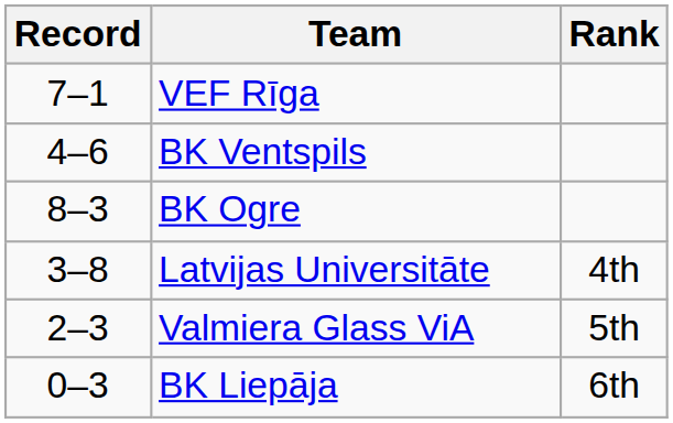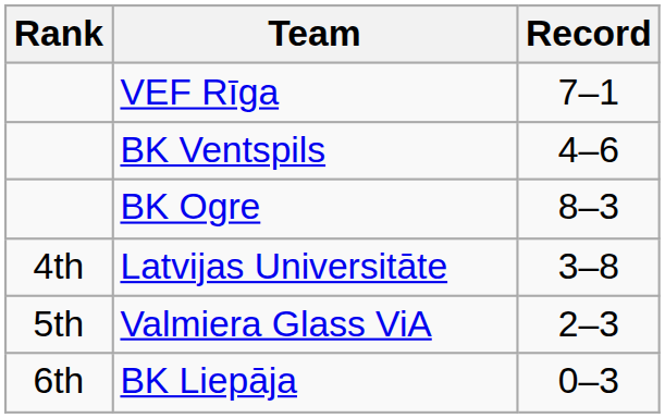 <table class=wikitable style="text-align:center;">
 <tr>
+<th>Rank</th>
+<th width=170>Team</th>
 <th>Record</th>
-<th width=170>Team</th>
-<th>Rank</th>
 </tr>
 <tr>
+<td></td>
+<td align=left><a href='#'>VEF Rīga</a></td>
 <td>7–1</td>
-<td align=left><a href='#'>VEF Rīga</a></td>
-<td></td>
 </tr>
 <tr>
+<td></td>
+<td align=left><a href='#'>BK Ventspils</a></td>
 <td>4–6</td>
-<td align=left><a href='#'>BK Ventspils</a></td>
-<td></td>
 </tr>
 <tr>
+<td></td>
+<td align=left><a href='#'>BK Ogre</a></td>
 <td>8–3</td>
-<td align=left><a href='#'>BK Ogre</a></td>
-<td></td>
 </tr>
 <tr>
+<td>4th</td>
+<td align=left><a href='#'>Latvijas Universitāte</a></td>
 <td>3–8</td>
-<td align=left><a href='#'>Latvijas Universitāte</a></td>
-<td>4th</td>
 </tr>
 <tr>
+<td>5th</td>
+<td align=left><a href='#'>Valmiera Glass ViA</a></td>
 <td>2–3</td>
-<td align=left><a href='#'>Valmiera Glass ViA</a></td>
-<td>5th</td>
 </tr>
 <tr>
+<td>6th</td>
+<td align=left><a href='#'>BK Liepāja</a></td>
 <td>0–3</td>
-<td align=left><a href='#'>BK Liepāja</a></td>
-<td>6th</td>
 </tr>
 </table>
